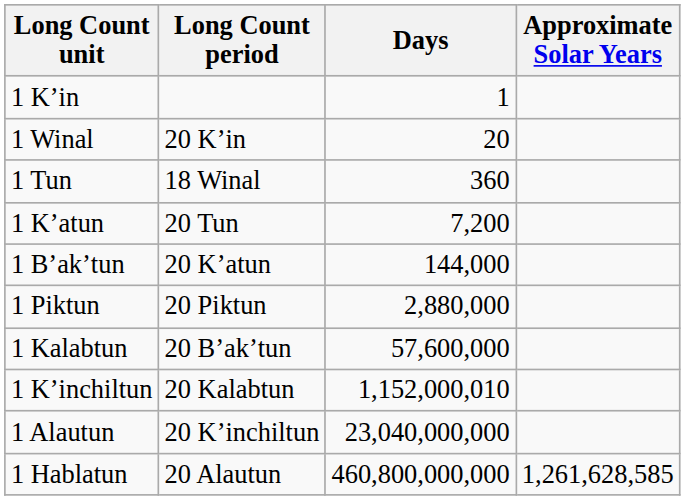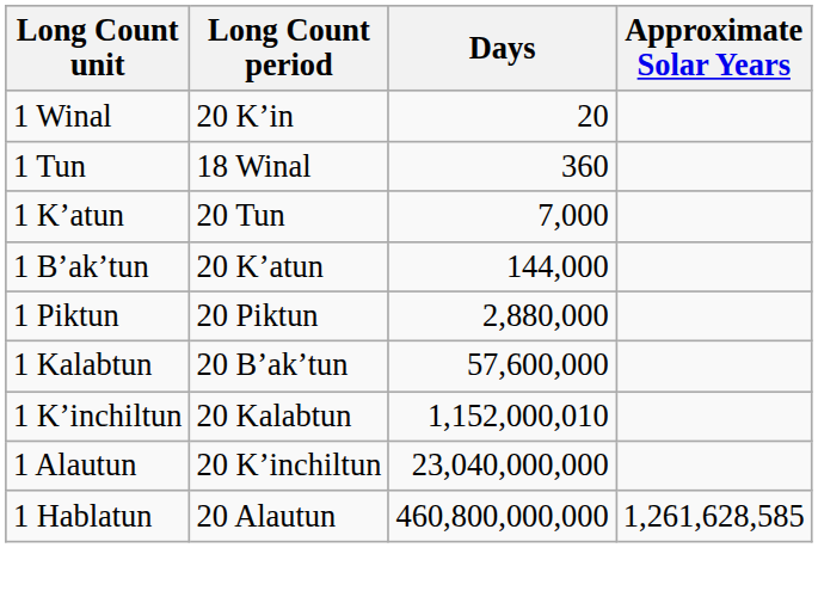 <table class="wikitable" style="margin: 1em auto;">
 <tr>
 <th>Long Count <br> unit</th>
 <th>Long Count <br> period</th>
 <th>Days</th>
 <th>Approximate <br> <a href='#'>Solar Years</a></th>
-</tr>
-<tr>
-<td>1 Kʼin</td>
-<td> </td>
-<td style="text-align:right;">1</td>
-<td style="text-align:right;"> </td>
 </tr>
 <tr>
 <td>1 Winal</td>
 <td>20 Kʼin</td>
 <td style="text-align:right;">20</td>
 <td style="text-align:right;"> </td>
 </tr>
 <tr>
 <td>1 Tun</td>
 <td>18 Winal</td>
 <td style="text-align:right;">360</td>
 <td style="text-align:right;"></td>
 </tr>
 <tr>
 <td>1 Kʼatun</td>
 <td>20 Tun</td>
-<td style="text-align:right;">7,200</td>
+<td style="text-align:right;">7,000</td>
 <td style="text-align:right;"></td>
 </tr>
 <tr>
 <td>1 Bʼakʼtun</td>
 <td>20 Kʼatun</td>
 <td style="text-align:right;">144,000</td>
 <td style="text-align:right;"></td>
 </tr>
 <tr>
 <td>1 Piktun</td>
 <td>20 Piktun</td>
 <td style="text-align:right;">2,880,000</td>
 <td style="text-align:right;"></td>
 </tr>
 <tr>
 <td>1 Kalabtun</td>
 <td>20 Bʼakʼtun</td>
 <td style="text-align:right;">57,600,000</td>
 <td style="text-align:right;"></td>
 </tr>
 <tr>
 <td>1 Kʼinchiltun</td>
 <td>20 Kalabtun</td>
 <td style="text-align:right;">1,152,000,010</td>
 <td style="text-align:right;"></td>
 </tr>
 <tr>
 <td>1 Alautun</td>
 <td>20 Kʼinchiltun</td>
 <td style="text-align:right;">23,040,000,000</td>
 <td style="text-align:right;"></td>
 </tr>
 <tr>
 <td>1 Hablatun</td>
 <td>20 Alautun</td>
 <td>460,800,000,000</td>
 <td>1,261,628,585</td>
 </tr>
 </table>
